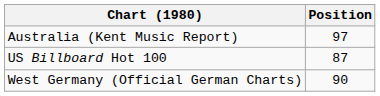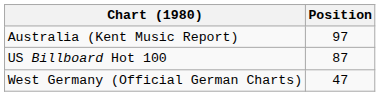 <table class="wikitable sortable">
 <tr>
 <th>Chart (1980)</th>
 <th>Position</th>
 </tr>
 <tr>
 <td>Australia (Kent Music Report)</td>
 <td style="text-align:center;">97</td>
 </tr>
 <tr>
 <td>US <em>Billboard</em> Hot 100</td>
 <td style="text-align:center;">87</td>
 </tr>
 <tr>
 <td>West Germany (Official German Charts)</td>
-<td style="text-align:center;">90</td>
+<td style="text-align:center;">47</td>
 </tr>
 </table>
